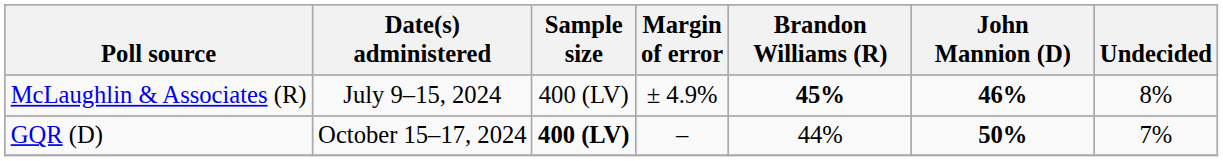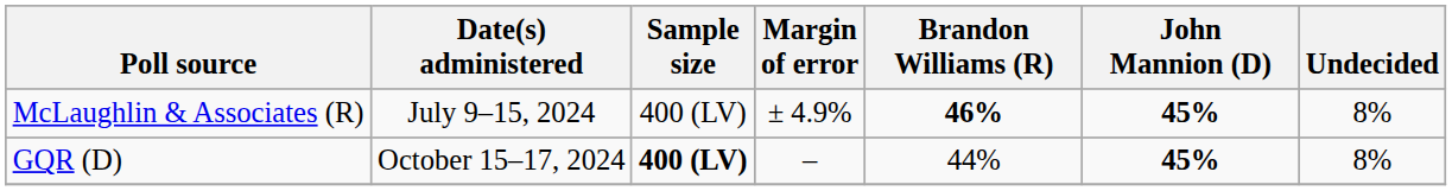 <table class="wikitable" style="font-size:90%;text-align:center;">
 <tr style="vertical-align:bottom">
 <th>Poll source</th>
 <th>Date(s)<br>administered</th>
 <th>Sample<br>size</th>
 <th>Margin<br>of error</th>
 <th style="width:100px;">Brandon<br>Williams (R)</th>
 <th style="width:100px;">John<br>Mannion (D)</th>
 <th>Undecided</th>
 </tr>
 <tr>
 <td style="text-align:left;"><a href='#'>McLaughlin & Associates</a> (R)</td>
 <td data-sort-value="2024-09-12">July 9–15, 2024</td>
 <td>400 (LV)</td>
 <td>± 4.9%</td>
+<td><strong>46%</strong></td>
 <td><strong>45%</strong></td>
-<td><strong>46%</strong></td>
 <td>8%</td>
 </tr>
 <tr>
 <td style="text-align:left;"><a href='#'>GQR</a> (D)</td>
 <td data-sort-value="2024-10-24">October 15–17, 2024</td>
 <td><strong>400 (LV)</strong></td>
 <td>–</td>
 <td>44%</td>
-<td><strong>50%</strong></td>
-<td>7%</td>
+<td><strong>45%</strong></td>
+<td>8%</td>
 </tr>
 <tr>
 </tr>
 </table>
